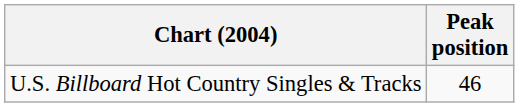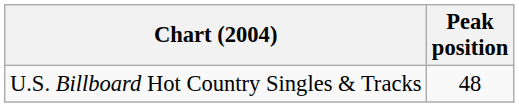 <table class="wikitable sortable">
 <tr>
 <th align="left">Chart (2004)</th>
 <th align="center">Peak<br>position</th>
 </tr>
 <tr>
 <td align="left">U.S. <em>Billboard</em> Hot Country Singles & Tracks</td>
-<td align="center">46</td>
+<td align="center">48</td>
 </tr>
 </table>
